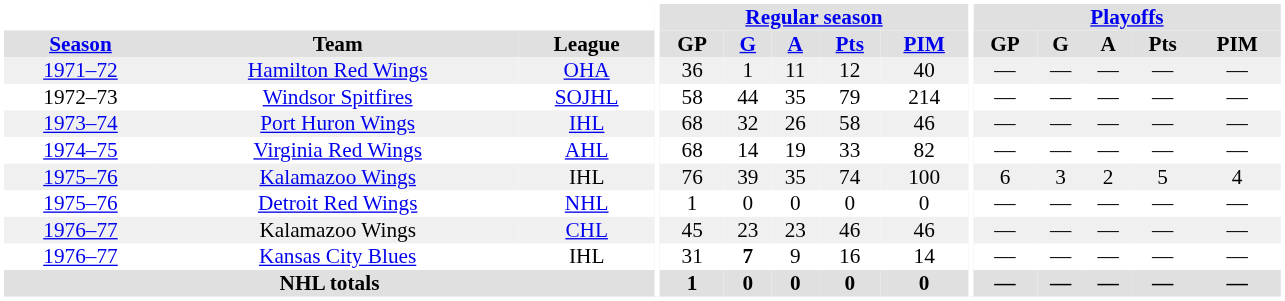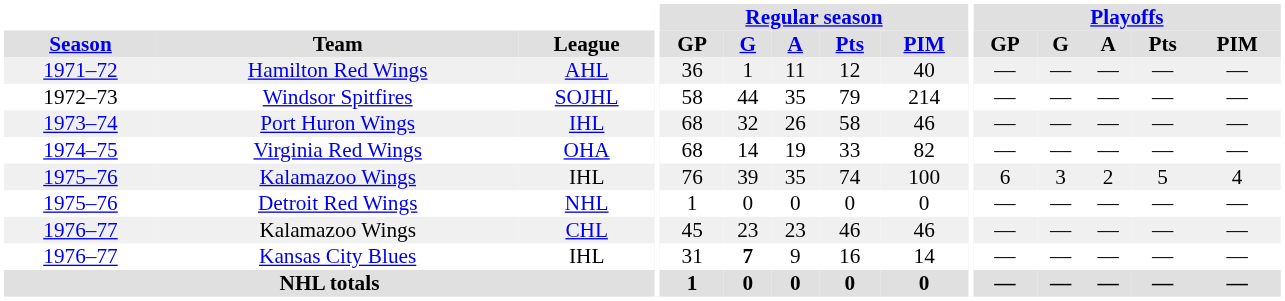 <table border="0" cellpadding="1" cellspacing="0" style="text-align:center; width:60em">
 <tr bgcolor="#e0e0e0">
 <th colspan="3" bgcolor="#ffffff"></th>
 <th rowspan="100" bgcolor="#ffffff"></th>
 <th colspan="5"><a href='#'>Regular season</a></th>
 <th rowspan="100" bgcolor="#ffffff"></th>
 <th colspan="5"><a href='#'>Playoffs</a></th>
 </tr>
 <tr bgcolor="#e0e0e0">
 <th><a href='#'>Season</a></th>
 <th>Team</th>
 <th>League</th>
 <th>GP</th>
 <th><a href='#'>G</a></th>
 <th><a href='#'>A</a></th>
 <th><a href='#'>Pts</a></th>
 <th><a href='#'>PIM</a></th>
 <th>GP</th>
 <th>G</th>
 <th>A</th>
 <th>Pts</th>
 <th>PIM</th>
 </tr>
 <tr bgcolor="#f0f0f0">
 <td><a href='#'>1971–72</a></td>
 <td><a href='#'>Hamilton Red Wings</a></td>
-<td><a href='#'>OHA</a></td>
+<td><a href='#'>AHL</a></td>
 <td>36</td>
 <td>1</td>
 <td>11</td>
 <td>12</td>
 <td>40</td>
 <td>—</td>
 <td>—</td>
 <td>—</td>
 <td>—</td>
 <td>—</td>
 </tr>
 <tr>
 <td>1972–73</td>
 <td><a href='#'>Windsor Spitfires</a></td>
 <td><a href='#'>SOJHL</a></td>
 <td>58</td>
 <td>44</td>
 <td>35</td>
 <td>79</td>
 <td>214</td>
 <td>—</td>
 <td>—</td>
 <td>—</td>
 <td>—</td>
 <td>—</td>
 </tr>
 <tr bgcolor="#f0f0f0">
 <td><a href='#'>1973–74</a></td>
 <td><a href='#'>Port Huron Wings</a></td>
 <td><a href='#'>IHL</a></td>
 <td>68</td>
 <td>32</td>
 <td>26</td>
 <td>58</td>
 <td>46</td>
 <td>—</td>
 <td>—</td>
 <td>—</td>
 <td>—</td>
 <td>—</td>
 </tr>
 <tr>
 <td><a href='#'>1974–75</a></td>
 <td><a href='#'>Virginia Red Wings</a></td>
-<td><a href='#'>AHL</a></td>
+<td><a href='#'>OHA</a></td>
 <td>68</td>
 <td>14</td>
 <td>19</td>
 <td>33</td>
 <td>82</td>
 <td>—</td>
 <td>—</td>
 <td>—</td>
 <td>—</td>
 <td>—</td>
 </tr>
 <tr bgcolor="#f0f0f0">
 <td><a href='#'>1975–76</a></td>
 <td><a href='#'>Kalamazoo Wings</a></td>
 <td>IHL</td>
 <td>76</td>
 <td>39</td>
 <td>35</td>
 <td>74</td>
 <td>100</td>
 <td>6</td>
 <td>3</td>
 <td>2</td>
 <td>5</td>
 <td>4</td>
 </tr>
 <tr>
 <td><a href='#'>1975–76</a></td>
 <td><a href='#'>Detroit Red Wings</a></td>
 <td><a href='#'>NHL</a></td>
 <td>1</td>
 <td>0</td>
 <td>0</td>
 <td>0</td>
 <td>0</td>
 <td>—</td>
 <td>—</td>
 <td>—</td>
 <td>—</td>
 <td>—</td>
 </tr>
 <tr bgcolor="#f0f0f0">
 <td><a href='#'>1976–77</a></td>
 <td>Kalamazoo Wings</td>
 <td><a href='#'>CHL</a></td>
 <td>45</td>
 <td>23</td>
 <td>23</td>
 <td>46</td>
 <td>46</td>
 <td>—</td>
 <td>—</td>
 <td>—</td>
 <td>—</td>
 <td>—</td>
 </tr>
 <tr>
 <td><a href='#'>1976–77</a></td>
 <td><a href='#'>Kansas City Blues</a></td>
 <td>IHL</td>
 <td>31</td>
 <td><strong>7</strong></td>
 <td>9</td>
 <td>16</td>
 <td>14</td>
 <td>—</td>
 <td>—</td>
 <td>—</td>
 <td>—</td>
 <td>—</td>
 </tr>
 <tr bgcolor="#e0e0e0">
 <th colspan="3">NHL totals</th>
 <th>1</th>
 <th>0</th>
 <th>0</th>
 <th>0</th>
 <th>0</th>
 <th>—</th>
 <th>—</th>
 <th>—</th>
 <th>—</th>
 <th>—</th>
 </tr>
 </table>
